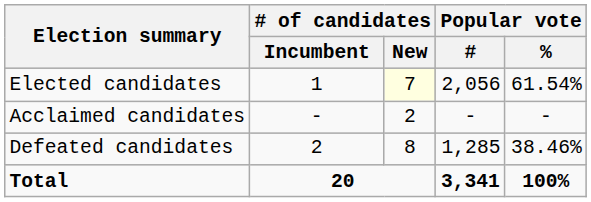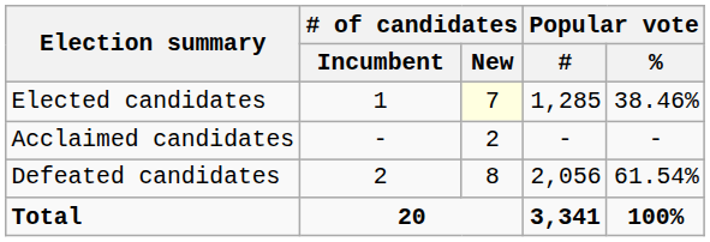 <table class="wikitable">
 <tr>
 <th rowspan="2">Election summary</th>
 <th colspan="2"># of candidates</th>
 <th colspan="2">Popular vote</th>
 </tr>
 <tr>
 <th>Incumbent</th>
 <th>New</th>
 <th>#</th>
 <th>%</th>
 </tr>
 <tr>
 <td>Elected candidates</td>
 <td align="center">1</td>
 <td align="center" style="background: lightyellow;">7</td>
-<td align="right">2,056</td>
-<td align="right">61.54%</td>
+<td align="right">1,285</td>
+<td align="right">38.46%</td>
 </tr>
 <tr>
 <td>Acclaimed candidates</td>
 <td align="center">-</td>
 <td align="center">2</td>
 <td align="center">-</td>
 <td align="center">-</td>
 </tr>
 <tr>
 <td>Defeated candidates</td>
 <td align="center">2</td>
 <td align="center">8</td>
-<td align="right">1,285</td>
-<td align="right">38.46%</td>
+<td align="right">2,056</td>
+<td align="right">61.54%</td>
 </tr>
 <tr>
 <td><strong>Total</strong></td>
 <td align="center" colspan="2"><strong>20</strong></td>
 <td align="center"><strong>3,341</strong></td>
 <td align="center"><strong>100%</strong></td>
 </tr>
 </table>
